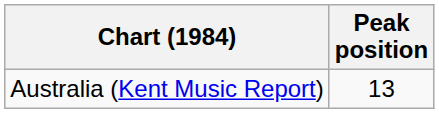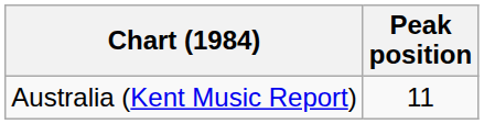 <table class="wikitable">
 <tr>
 <th>Chart (1984)</th>
 <th>Peak<br>position</th>
 </tr>
 <tr>
 <td>Australia (<a href='#'>Kent Music Report</a>)</td>
-<td align="center">13</td>
+<td align="center">11</td>
 </tr>
 </table>
